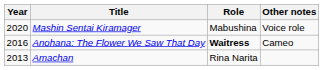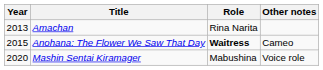 <table class="wikitable" style="font-size: 90%;">
 <tr>
 <th>Year</th>
 <th>Title</th>
 <th>Role</th>
 <th>Other notes</th>
 </tr>
 <tr>
+<td>2013</td>
+<td><em><a href='#'>Amachan</a></em></td>
+<td>Rina Narita</td>
+<td></td>
+</tr>
+<tr>
+<td>2015</td>
+<td><em><a href='#'>Anohana: The Flower We Saw That Day</a></em></td>
+<td><strong>Waitress</strong></td>
+<td>Cameo</td>
+</tr>
+<tr>
 <td>2020</td>
 <td><em><a href='#'>Mashin Sentai Kiramager</a></em></td>
 <td>Mabushina</td>
 <td>Voice role</td>
 </tr>
-<tr>
-<td>2016</td>
-<td><em><a href='#'>Anohana: The Flower We Saw That Day</a></em></td>
-<td><strong>Waitress</strong></td>
-<td>Cameo</td>
-</tr>
-<tr>
-<td>2013</td>
-<td><em><a href='#'>Amachan</a></em></td>
-<td>Rina Narita</td>
-<td></td>
-</tr>
 </table>
